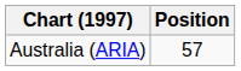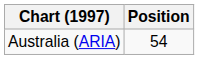 <table class="wikitable">
 <tr>
 <th>Chart (1997)</th>
 <th>Position</th>
 </tr>
 <tr>
 <td>Australia (<a href='#'>ARIA</a>)</td>
-<td align="center">57</td>
+<td align="center">54</td>
 </tr>
 </table>
